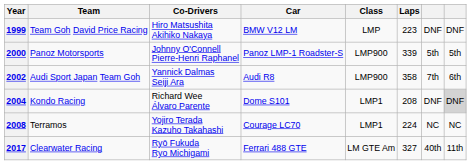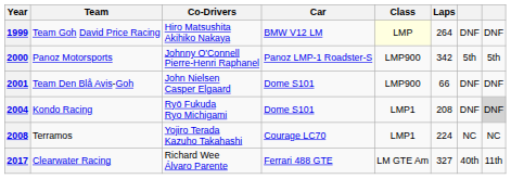 <table class="wikitable" style="text-align:center; font-size:90%">
 <tr>
 <th>Year</th>
 <th>Team</th>
 <th>Co-Drivers</th>
 <th>Car</th>
 <th>Class</th>
 <th>Laps</th>
 <th></th>
 <th></th>
 </tr>
 <tr>
 <th><a href='#'>1999</a></th>
 <td align="left"> <a href='#'>Team Goh</a> <a href='#'>David Price Racing</a></td>
 <td align="left"> <a href='#'>Hiro Matsushita</a><br> <a href='#'>Akihiko Nakaya</a></td>
 <td align="left"><a href='#'>BMW V12 LM</a></td>
-<td>LMP</td>
-<td>223</td>
+<td style="background: lightyellow;">LMP</td>
+<td>264</td>
 <td>DNF</td>
 <td>DNF</td>
 </tr>
 <tr>
 <th><a href='#'>2000</a></th>
 <td align="left"> <a href='#'>Panoz Motorsports</a></td>
 <td align="left"> <a href='#'>Johnny O'Connell</a><br> <a href='#'>Pierre-Henri Raphanel</a></td>
 <td align="left"><a href='#'>Panoz LMP-1 Roadster-S</a></td>
 <td>LMP900</td>
-<td>339</td>
+<td>342</td>
 <td>5th</td>
 <td>5th</td>
 </tr>
 <tr>
-<th><a href='#'>2002</a></th>
-<td align="left"> <a href='#'>Audi Sport Japan</a> <a href='#'>Team Goh</a></td>
-<td align="left"> <a href='#'>Yannick Dalmas</a><br> <a href='#'>Seiji Ara</a></td>
-<td align="left"><a href='#'>Audi R8</a></td>
+<th><a href='#'>2001</a></th>
+<td align="left"> <a href='#'>Team Den Blå Avis</a>-<a href='#'>Goh</a></td>
+<td align="left"> <a href='#'>John Nielsen</a><br> <a href='#'>Casper Elgaard</a></td>
+<td align="left"><a href='#'>Dome S101</a></td>
 <td>LMP900</td>
-<td>358</td>
-<td>7th</td>
-<td>6th</td>
+<td>66</td>
+<td>DNF</td>
+<td>DNF</td>
 </tr>
 <tr>
 <th><a href='#'>2004</a></th>
 <td align="left"> <a href='#'>Kondo Racing</a></td>
-<td align="left"> Richard Wee<br> <a href='#'>Álvaro Parente</a></td>
+<td align="left"> <a href='#'>Ryō Fukuda</a><br> <a href='#'>Ryo Michigami</a></td>
 <td align="left"><a href='#'>Dome S101</a></td>
 <td>LMP1</td>
 <td>208</td>
 <td>DNF</td>
 <td style="background: lightgrey;">DNF</td>
 </tr>
 <tr>
 <th><a href='#'>2008</a></th>
 <td align="left"> Terramos</td>
 <td align="left"> <a href='#'>Yojiro Terada</a><br> <a href='#'>Kazuho Takahashi</a></td>
 <td align="left"><a href='#'>Courage LC70</a></td>
 <td>LMP1</td>
 <td>224</td>
 <td>NC</td>
 <td>NC</td>
 </tr>
 <tr>
 <th><a href='#'>2017</a></th>
 <td align="left"> <a href='#'>Clearwater Racing</a></td>
-<td align="left"> <a href='#'>Ryō Fukuda</a><br> <a href='#'>Ryo Michigami</a></td>
+<td align="left"> Richard Wee<br> <a href='#'>Álvaro Parente</a></td>
 <td align="left"><a href='#'>Ferrari 488 GTE</a></td>
 <td>LM GTE Am</td>
 <td>327</td>
 <td>40th</td>
 <td>11th</td>
 </tr>
 </table>
